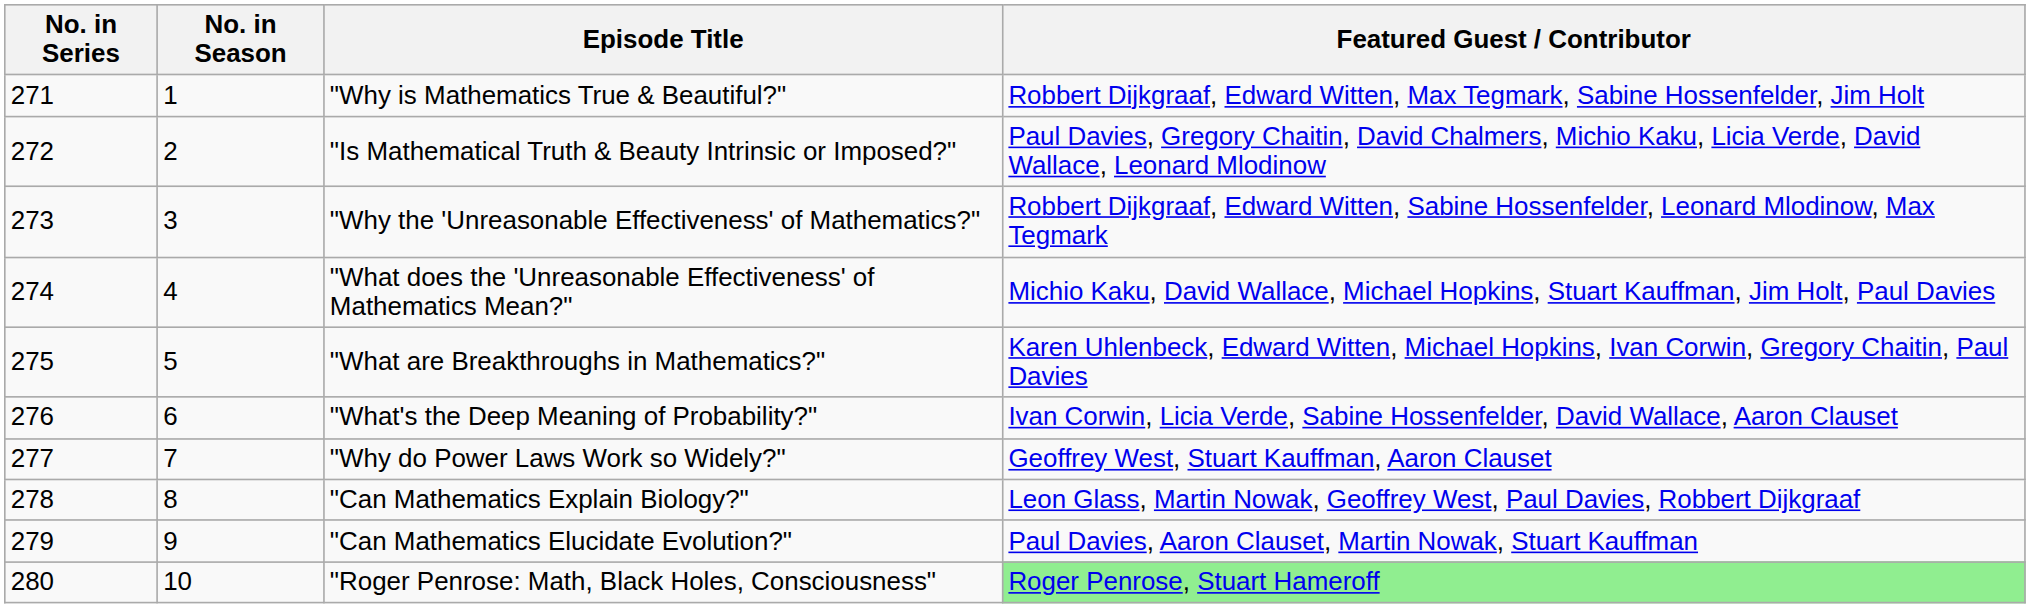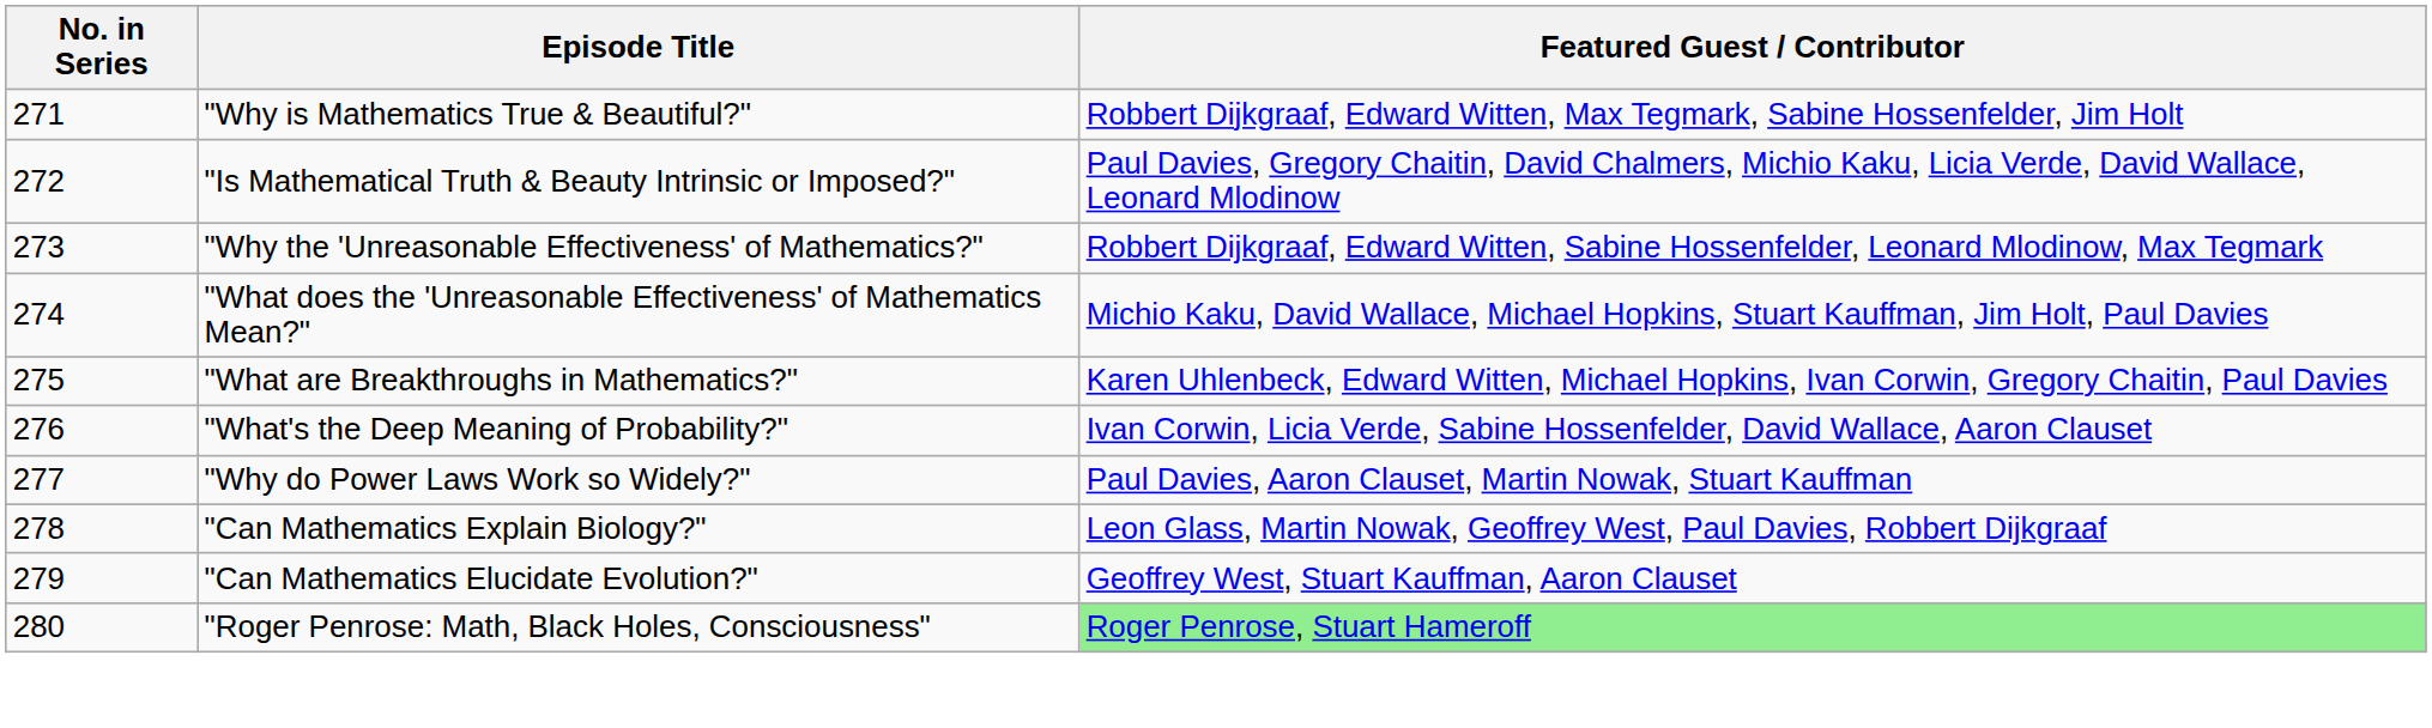 <table class="wikitable">
 <tr>
 <th>No. in Series</th>
-<th>No. in Season</th>
 <th>Episode Title</th>
 <th>Featured Guest / Contributor</th>
 </tr>
 <tr>
 <td>271</td>
-<td>1</td>
 <td>"Why is Mathematics True & Beautiful?"</td>
 <td><a href='#'>Robbert Dijkgraaf</a>, <a href='#'>Edward Witten</a>, <a href='#'>Max Tegmark</a>, <a href='#'>Sabine Hossenfelder</a>, <a href='#'>Jim Holt</a></td>
 </tr>
 <tr>
 <td>272</td>
-<td>2</td>
 <td>"Is Mathematical Truth & Beauty Intrinsic or Imposed?"</td>
 <td><a href='#'>Paul Davies</a>, <a href='#'>Gregory Chaitin</a>, <a href='#'>David Chalmers</a>, <a href='#'>Michio Kaku</a>, <a href='#'>Licia Verde</a>, <a href='#'>David Wallace</a>, <a href='#'>Leonard Mlodinow</a></td>
 </tr>
 <tr>
 <td>273</td>
-<td>3</td>
 <td>"Why the 'Unreasonable Effectiveness' of Mathematics?"</td>
 <td><a href='#'>Robbert Dijkgraaf</a>, <a href='#'>Edward Witten</a>, <a href='#'>Sabine Hossenfelder</a>, <a href='#'>Leonard Mlodinow</a>, <a href='#'>Max Tegmark</a></td>
 </tr>
 <tr>
 <td>274</td>
-<td>4</td>
 <td>"What does the 'Unreasonable Effectiveness' of Mathematics Mean?"</td>
 <td><a href='#'>Michio Kaku</a>, <a href='#'>David Wallace</a>, <a href='#'>Michael Hopkins</a>, <a href='#'>Stuart Kauffman</a>, <a href='#'>Jim Holt</a>, <a href='#'>Paul Davies</a></td>
 </tr>
 <tr>
 <td>275</td>
-<td>5</td>
 <td>"What are Breakthroughs in Mathematics?"</td>
 <td><a href='#'>Karen Uhlenbeck</a>, <a href='#'>Edward Witten</a>, <a href='#'>Michael Hopkins</a>, <a href='#'>Ivan Corwin</a>, <a href='#'>Gregory Chaitin</a>, <a href='#'>Paul Davies</a></td>
 </tr>
 <tr>
 <td>276</td>
-<td>6</td>
 <td>"What's the Deep Meaning of Probability?"</td>
 <td><a href='#'>Ivan Corwin</a>, <a href='#'>Licia Verde</a>, <a href='#'>Sabine Hossenfelder</a>, <a href='#'>David Wallace</a>, <a href='#'>Aaron Clauset</a></td>
 </tr>
 <tr>
 <td>277</td>
-<td>7</td>
 <td>"Why do Power Laws Work so Widely?"</td>
-<td><a href='#'>Geoffrey West</a>, <a href='#'>Stuart Kauffman</a>, <a href='#'>Aaron Clauset</a></td>
+<td><a href='#'>Paul Davies</a>, <a href='#'>Aaron Clauset</a>, <a href='#'>Martin Nowak</a>, <a href='#'>Stuart Kauffman</a></td>
 </tr>
 <tr>
 <td>278</td>
-<td>8</td>
 <td>"Can Mathematics Explain Biology?"</td>
 <td><a href='#'>Leon Glass</a>, <a href='#'>Martin Nowak</a>, <a href='#'>Geoffrey West</a>, <a href='#'>Paul Davies</a>, <a href='#'>Robbert Dijkgraaf</a></td>
 </tr>
 <tr>
 <td>279</td>
-<td>9</td>
 <td>"Can Mathematics Elucidate Evolution?"</td>
-<td><a href='#'>Paul Davies</a>, <a href='#'>Aaron Clauset</a>, <a href='#'>Martin Nowak</a>, <a href='#'>Stuart Kauffman</a></td>
+<td><a href='#'>Geoffrey West</a>, <a href='#'>Stuart Kauffman</a>, <a href='#'>Aaron Clauset</a></td>
 </tr>
 <tr>
 <td>280</td>
-<td>10</td>
 <td>"Roger Penrose: Math, Black Holes, Consciousness"</td>
 <td style="background: lightgreen;"><a href='#'>Roger Penrose</a>, <a href='#'>Stuart Hameroff</a></td>
 </tr>
 </table>
